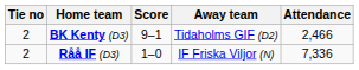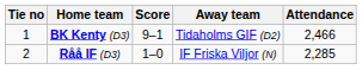 <table class="wikitable" style="text-align:center">
 <tr>
 <th style= width="40px">Tie no</th>
 <th style= width="150px">Home team</th>
 <th style= width="60px">Score</th>
 <th style= width="150px">Away team</th>
 <th style= width="30px">Attendance</th>
 </tr>
 <tr>
-<td>2</td>
+<td>1</td>
 <td><strong><a href='#'>BK Kenty</a></strong> <em><small>(D3)</small></em></td>
 <td>9–1</td>
 <td><a href='#'>Tidaholms GIF</a> <em><small>(D2)</small></em></td>
 <td>2,466</td>
 </tr>
 <tr>
 <td>2</td>
 <td><strong><a href='#'>Råå IF</a></strong> <em><small>(D3)</small></em></td>
 <td>1–0</td>
 <td><a href='#'>IF Friska Viljor</a> <em><small>(N)</small></em></td>
-<td>7,336</td>
+<td>2,285</td>
 </tr>
 </table>
